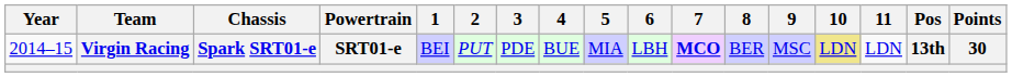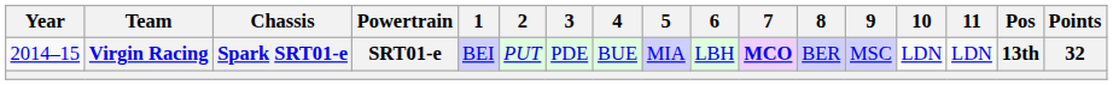 <table class="wikitable" style="text-align:center; font-size:85%">
 <tr>
 <th>Year</th>
 <th>Team</th>
 <th>Chassis</th>
 <th>Powertrain</th>
 <th>1</th>
 <th>2</th>
 <th>3</th>
 <th>4</th>
 <th>5</th>
 <th>6</th>
 <th>7</th>
 <th>8</th>
 <th>9</th>
 <th>10</th>
 <th>11</th>
 <th>Pos</th>
 <th>Points</th>
 </tr>
 <tr>
 <td nowrap><a href='#'>2014–15</a></td>
 <th nowrap><a href='#'>Virgin Racing</a></th>
 <th nowrap><a href='#'>Spark</a> <a href='#'>SRT01-e</a></th>
 <th nowrap>SRT01-e</th>
 <td style="background:#CFCFFF;"><a href='#'>BEI</a><br></td>
 <td style="background:#DFFFDF;"><em><a href='#'>PUT</a></em><br></td>
 <td style="background:#DFFFDF;"><a href='#'>PDE</a><br></td>
 <td style="background:#DFFFDF;"><a href='#'>BUE</a><br></td>
 <td style="background:#CFCFFF;"><a href='#'>MIA</a><br></td>
 <td style="background:#DFFFDF;"><a href='#'>LBH</a><br></td>
 <td style="background:#EFCFFF;"><strong><a href='#'>MCO</a><br></strong></td>
 <td style="background:#CFCFFF;"><a href='#'>BER</a><br></td>
 <td style="background:#CFCFFF;"><a href='#'>MSC</a><br></td>
-<td style="background: khaki;"><a href='#'>LDN</a></td>
+<td><a href='#'>LDN</a></td>
 <td><a href='#'>LDN</a></td>
 <th>13th</th>
-<th>30</th>
+<th>32</th>
 </tr>
 <tr>
 <th colspan="17"></th>
 </tr>
 </table>
